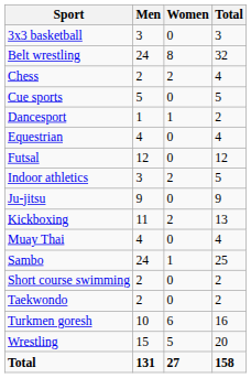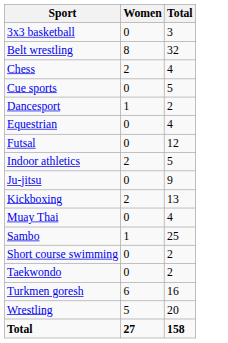 <table class="wikitable sortable">
 <tr>
 <th>Sport</th>
-<th>Men</th>
 <th>Women</th>
 <th>Total</th>
 </tr>
 <tr>
 <td><a href='#'>3x3 basketball</a></td>
-<td>3</td>
 <td>0</td>
 <td>3</td>
 </tr>
 <tr>
 <td><a href='#'>Belt wrestling</a></td>
-<td>24</td>
 <td>8</td>
 <td>32</td>
 </tr>
 <tr>
 <td><a href='#'>Chess</a></td>
 <td>2</td>
-<td>2</td>
 <td>4</td>
 </tr>
 <tr>
 <td><a href='#'>Cue sports</a></td>
-<td>5</td>
 <td>0</td>
 <td>5</td>
 </tr>
 <tr>
 <td><a href='#'>Dancesport</a></td>
 <td>1</td>
-<td>1</td>
 <td>2</td>
 </tr>
 <tr>
 <td><a href='#'>Equestrian</a></td>
-<td>4</td>
 <td>0</td>
 <td>4</td>
 </tr>
 <tr>
 <td><a href='#'>Futsal</a></td>
-<td>12</td>
 <td>0</td>
 <td>12</td>
 </tr>
 <tr>
 <td><a href='#'>Indoor athletics</a></td>
-<td>3</td>
 <td>2</td>
 <td>5</td>
 </tr>
 <tr>
 <td><a href='#'>Ju-jitsu</a></td>
-<td>9</td>
 <td>0</td>
 <td>9</td>
 </tr>
 <tr>
 <td><a href='#'>Kickboxing</a></td>
-<td>11</td>
 <td>2</td>
 <td>13</td>
 </tr>
 <tr>
 <td><a href='#'>Muay Thai</a></td>
-<td>4</td>
 <td>0</td>
 <td>4</td>
 </tr>
 <tr>
 <td><a href='#'>Sambo</a></td>
-<td>24</td>
 <td>1</td>
 <td>25</td>
 </tr>
 <tr>
 <td><a href='#'>Short course swimming</a></td>
-<td>2</td>
 <td>0</td>
 <td>2</td>
 </tr>
 <tr>
 <td><a href='#'>Taekwondo</a></td>
-<td>2</td>
 <td>0</td>
 <td>2</td>
 </tr>
 <tr>
 <td><a href='#'>Turkmen goresh</a></td>
-<td>10</td>
 <td>6</td>
 <td>16</td>
 </tr>
 <tr>
 <td><a href='#'>Wrestling</a></td>
-<td>15</td>
 <td>5</td>
 <td>20</td>
 </tr>
 <tr>
 <td><strong>Total</strong></td>
-<td><strong>131</strong></td>
 <td><strong>27</strong></td>
 <td><strong>158</strong></td>
 </tr>
 </table>
